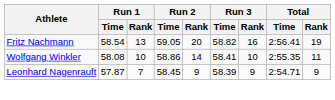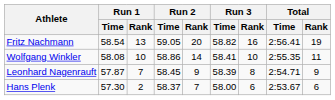 <table class="wikitable" border="1" style="font-size:90%">
 <tr>
 <th rowspan="2">Athlete</th>
 <th colspan="2">Run 1</th>
 <th colspan="2">Run 2</th>
 <th colspan="2">Run 3</th>
 <th colspan="2">Total</th>
 </tr>
 <tr>
 <th>Time</th>
 <th>Rank</th>
 <th>Time</th>
 <th>Rank</th>
 <th>Time</th>
 <th>Rank</th>
 <th>Time</th>
 <th>Rank</th>
 </tr>
 <tr>
 <td><a href='#'>Fritz Nachmann</a></td>
 <td align="center">58.54</td>
 <td align="center">13</td>
 <td align="center">59.05</td>
 <td align="center">20</td>
 <td align="center">58.82</td>
 <td align="center">16</td>
 <td align="center">2:56.41</td>
 <td align="center">19</td>
 </tr>
 <tr>
 <td><a href='#'>Wolfgang Winkler</a></td>
 <td align="center">58.08</td>
 <td align="center">10</td>
 <td align="center">58.86</td>
 <td align="center">14</td>
 <td align="center">58.41</td>
 <td align="center">10</td>
 <td align="center">2:55.35</td>
 <td align="center">11</td>
 </tr>
 <tr>
 <td><a href='#'>Leonhard Nagenrauft</a></td>
 <td align="center">57.87</td>
 <td align="center">7</td>
 <td align="center">58.45</td>
 <td align="center">9</td>
 <td align="center">58.39</td>
-<td align="center">9</td>
+<td align="center">8</td>
 <td align="center">2:54.71</td>
 <td align="center">9</td>
 </tr>
+<tr>
+<td><a href='#'>Hans Plenk</a></td>
+<td align="center">57.30</td>
+<td align="center">2</td>
+<td align="center">58.37</td>
+<td align="center">7</td>
+<td align="center">58.00</td>
+<td align="center">6</td>
+<td align="center">2:53.67</td>
+<td align="center">6</td>
+</tr>
 </table>
